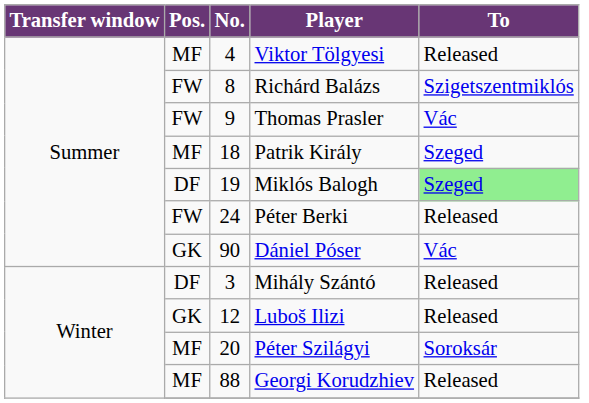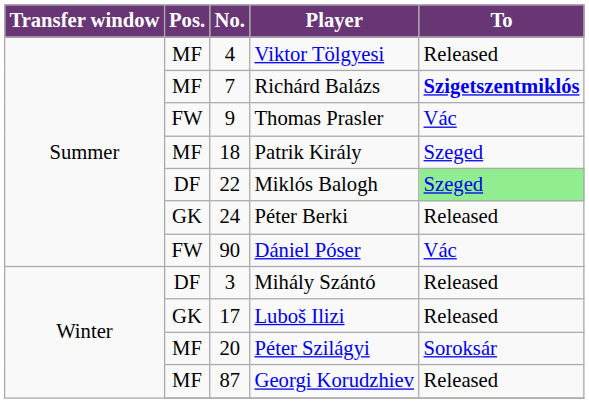 <table class="wikitable plainrowheaders sortable">
 <tr>
 <th style="background-color:#683675; color:#FFFFFF">Transfer window</th>
 <th style="background-color:#683675; color:#FFFFFF">Pos.</th>
 <th style="background-color:#683675; color:#FFFFFF">No.</th>
 <th style="background-color:#683675; color:#FFFFFF">Player</th>
 <th style="background-color:#683675; color:#FFFFFF">To</th>
 </tr>
 <tr>
 <td rowspan="7" style="text-align:center;">Summer</td>
 <td style="text-align:center;">MF</td>
 <td style="text-align:center;">4</td>
 <td style="text-align:left;"> <a href='#'>Viktor Tölgyesi</a></td>
 <td style="text-align:left;">Released</td>
 </tr>
 <tr>
-<td style="text-align:center;">FW</td>
-<td style="text-align:center;">8</td>
+<td style="text-align:center;">MF</td>
+<td style="text-align:center;">7</td>
 <td style="text-align:left;"> Richárd Balázs</td>
-<td style="text-align:left;"><a href='#'>Szigetszentmiklós</a></td>
+<td style="text-align:left;"><strong><a href='#'>Szigetszentmiklós</a></strong></td>
 </tr>
 <tr>
 <td style="text-align:center;">FW</td>
 <td style="text-align:center;">9</td>
 <td style="text-align:left;"> Thomas Prasler</td>
 <td style="text-align:left;"><a href='#'>Vác</a></td>
 </tr>
 <tr>
 <td style="text-align:center;">MF</td>
 <td style="text-align:center;">18</td>
 <td style="text-align:left;"> Patrik Király</td>
 <td style="text-align:left;"><a href='#'>Szeged</a></td>
 </tr>
 <tr>
 <td style="text-align:center;">DF</td>
-<td style="text-align:center;">19</td>
+<td style="text-align:center;">22</td>
 <td style="text-align:left;"> Miklós Balogh</td>
 <td style="background: lightgreen; text-align:left;"><a href='#'>Szeged</a></td>
 </tr>
 <tr>
-<td style="text-align:center;">FW</td>
+<td style="text-align:center;">GK</td>
 <td style="text-align:center;">24</td>
 <td style="text-align:left;"> Péter Berki</td>
 <td style="text-align:left;">Released</td>
 </tr>
 <tr>
-<td style="text-align:center;">GK</td>
+<td style="text-align:center;">FW</td>
 <td style="text-align:center;">90</td>
 <td style="text-align:left;"> <a href='#'>Dániel Póser</a></td>
 <td style="text-align:left;"><a href='#'>Vác</a></td>
 </tr>
 <tr>
 <td rowspan="5" style="text-align:center;">Winter</td>
 <td style="text-align:center;">DF</td>
 <td style="text-align:center;">3</td>
 <td style="text-align:left;"> Mihály Szántó</td>
 <td style="text-align:left;">Released</td>
 </tr>
 <tr>
 <td style="text-align:center;">GK</td>
-<td style="text-align:center;">12</td>
+<td style="text-align:center;">17</td>
 <td style="text-align:left;"> <a href='#'>Luboš Ilizi</a></td>
 <td style="text-align:left;">Released</td>
 </tr>
 <tr>
 <td style="text-align:center;">MF</td>
 <td style="text-align:center;">20</td>
 <td style="text-align:left;"> <a href='#'>Péter Szilágyi</a></td>
 <td style="text-align:left;"><a href='#'>Soroksár</a></td>
 </tr>
 <tr>
 <td style="text-align:center;">MF</td>
-<td style="text-align:center;">88</td>
+<td style="text-align:center;">87</td>
 <td style="text-align:left;"> <a href='#'>Georgi Korudzhiev</a></td>
 <td style="text-align:left;">Released</td>
 </tr>
 <tr>
 </tr>
 </table>
